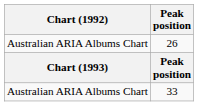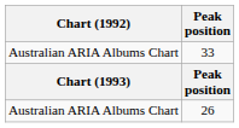 <table class="wikitable">
 <tr>
 <th>Chart (1992)</th>
 <th>Peak<br>position</th>
 </tr>
 <tr>
 <td>Australian ARIA Albums Chart</td>
-<td align="center">26</td>
+<td align="center">33</td>
 </tr>
 <tr>
 <th>Chart (1993)</th>
 <th>Peak<br>position</th>
 </tr>
 <tr>
 <td>Australian ARIA Albums Chart</td>
-<td align="center">33</td>
+<td align="center">26</td>
 </tr>
 </table>
